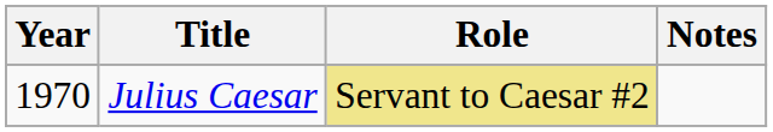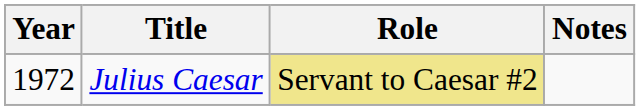 <table class="wikitable">
 <tr>
 <th>Year</th>
 <th>Title</th>
 <th>Role</th>
 <th>Notes</th>
 </tr>
 <tr>
-<td>1970</td>
+<td>1972</td>
 <td><em><a href='#'>Julius Caesar</a></em></td>
 <td style="background: khaki;">Servant to Caesar #2</td>
 <td></td>
 </tr>
 </table>
